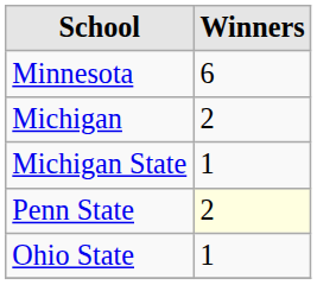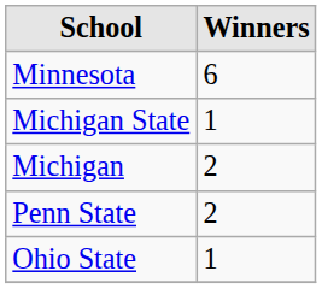 <table class="wikitable">
 <tr>
 <th style="background:#e5e5e5;">School</th>
 <th style="background:#e5e5e5;">Winners</th>
 </tr>
 <tr>
 <td><a href='#'>Minnesota</a></td>
 <td>6</td>
 </tr>
 <tr>
+<td><a href='#'>Michigan State</a></td>
+<td>1</td>
+</tr>
+<tr>
 <td><a href='#'>Michigan</a></td>
 <td>2</td>
 </tr>
 <tr>
-<td><a href='#'>Michigan State</a></td>
-<td>1</td>
-</tr>
-<tr>
 <td><a href='#'>Penn State</a></td>
-<td style="background: lightyellow;">2</td>
+<td>2</td>
 </tr>
 <tr>
 <td><a href='#'>Ohio State</a></td>
 <td>1</td>
 </tr>
 <tr>
 </tr>
 </table>
